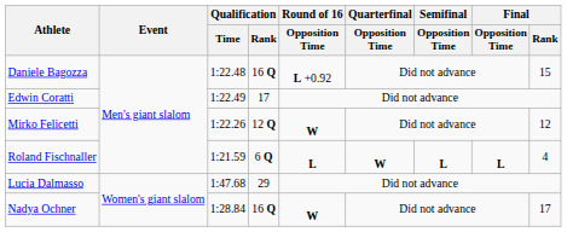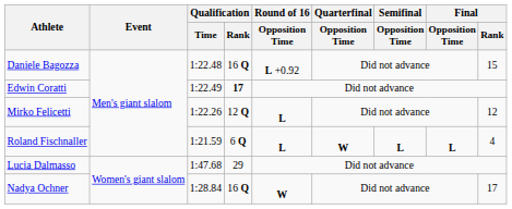 <table class=wikitable style=font-size:90%>
 <tr>
 <th rowspan=2>Athlete</th>
 <th rowspan=2>Event</th>
 <th colspan=2>Qualification</th>
 <th>Round of 16</th>
 <th>Quarterfinal</th>
 <th>Semifinal</th>
 <th colspan=2>Final</th>
 </tr>
 <tr style=font-size:95%>
 <th>Time</th>
 <th>Rank</th>
 <th>Opposition<br>Time</th>
 <th>Opposition<br>Time</th>
 <th>Opposition<br>Time</th>
 <th>Opposition<br>Time</th>
 <th>Rank</th>
 </tr>
 <tr align=center>
 <td align=left><a href='#'>Daniele Bagozza</a></td>
 <td align=left rowspan=4><a href='#'>Men's giant slalom</a></td>
 <td>1:22.48</td>
 <td>16 <strong>Q</strong></td>
 <td><br><strong>L</strong> +0.92</td>
 <td colspan=3>Did not advance</td>
 <td>15</td>
 </tr>
 <tr align=center>
 <td align=left><a href='#'>Edwin Coratti</a></td>
 <td>1:22.49</td>
-<td>17</td>
+<td><strong>17</strong></td>
 <td colspan=5>Did not advance</td>
 </tr>
 <tr align=center>
 <td align=left><a href='#'>Mirko Felicetti</a></td>
 <td>1:22.26</td>
 <td>12 <strong>Q</strong></td>
-<td><br><strong>W</strong></td>
+<td><br><strong>L</strong> </td>
 <td colspan=3>Did not advance</td>
 <td>12</td>
 </tr>
 <tr align=center>
 <td align=left><a href='#'>Roland Fischnaller</a></td>
 <td>1:21.59</td>
 <td>6 <strong>Q</strong></td>
 <td><br><strong>L</strong> </td>
 <td><br><strong>W</strong></td>
 <td><br><strong>L</strong> </td>
 <td><br><strong>L</strong> </td>
 <td>4</td>
 </tr>
 <tr align=center>
 <td align=left><a href='#'>Lucia Dalmasso</a></td>
 <td align=left rowspan=2><a href='#'>Women's giant slalom</a></td>
 <td>1:47.68</td>
 <td>29</td>
 <td colspan=5>Did not advance</td>
 </tr>
 <tr align=center>
 <td align=left><a href='#'>Nadya Ochner</a></td>
 <td>1:28.84</td>
 <td>16 <strong>Q</strong></td>
 <td><br><strong>W</strong></td>
 <td colspan=3>Did not advance</td>
 <td>17</td>
 </tr>
 </table>
